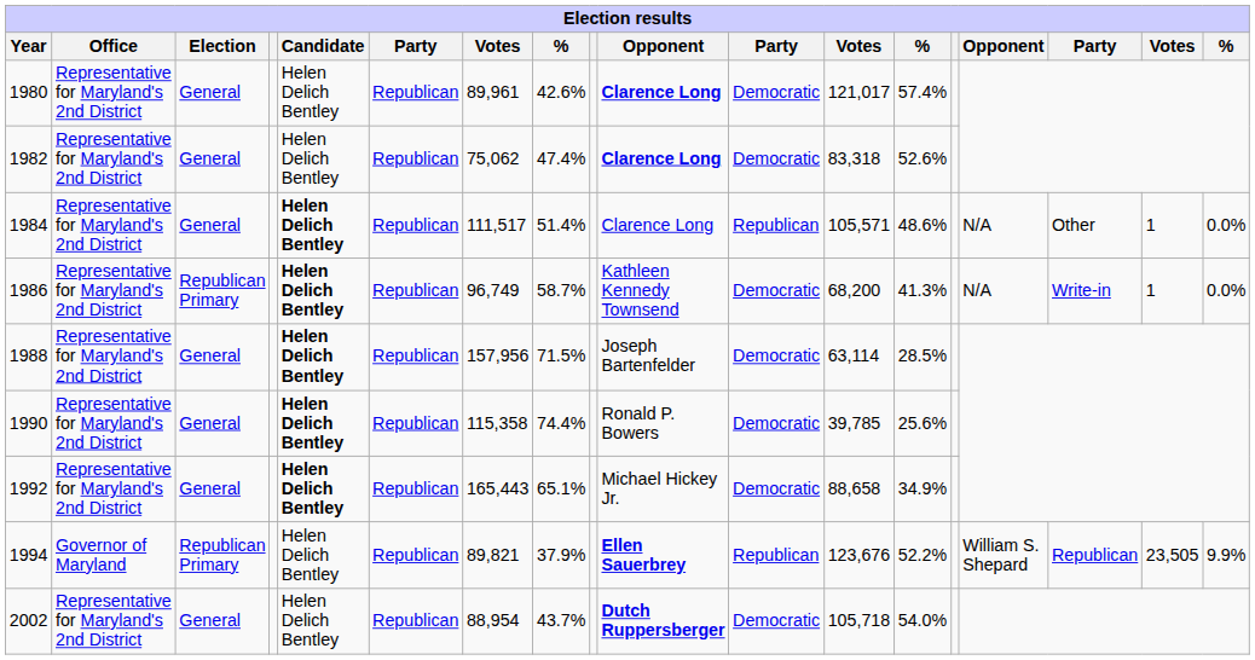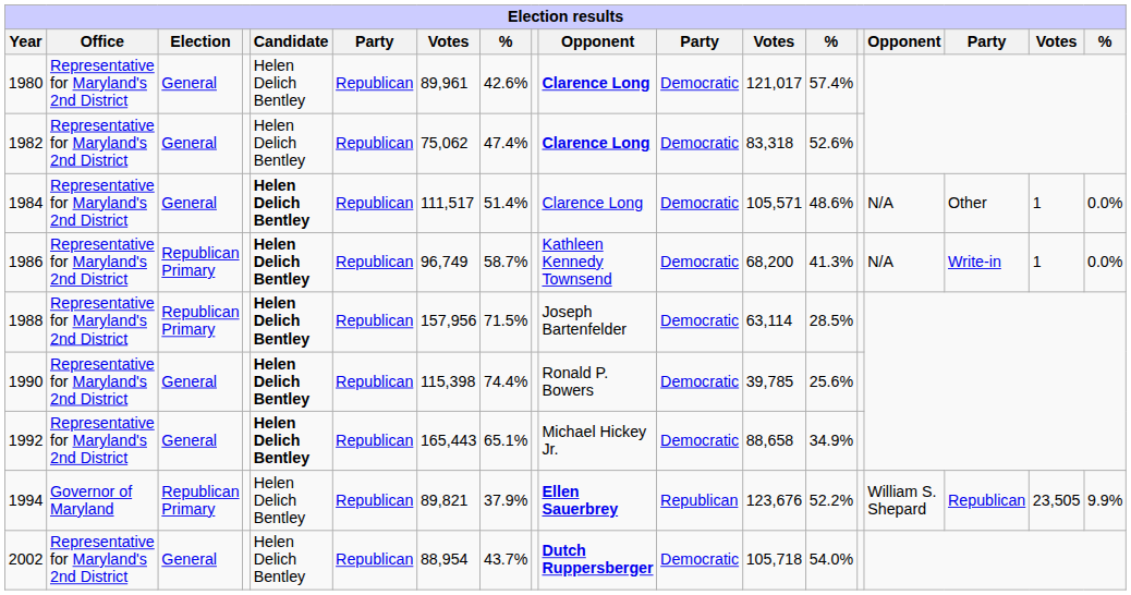 <table class="wikitable collapsible">
 <tr style="background:#ccc;">
 <th colspan="24" style="background:#ccf;">Election results</th>
 </tr>
 <tr>
 <th><strong>Year</strong></th>
 <th><strong>Office</strong></th>
 <th><strong>Election</strong></th>
 <th></th>
 <th><strong>Candidate</strong></th>
 <th><strong>Party</strong></th>
 <th><strong>Votes</strong></th>
 <th><strong>%</strong></th>
 <th></th>
 <th><strong>Opponent</strong></th>
 <th><strong>Party</strong></th>
 <th><strong>Votes</strong></th>
 <th><strong>%</strong></th>
 <th></th>
 <th><strong>Opponent</strong></th>
 <th><strong>Party</strong></th>
 <th><strong>Votes</strong></th>
 <th><strong>%</strong></th>
 </tr>
 <tr>
 <td>1980</td>
 <td><a href='#'>Representative</a> for <a href='#'>Maryland's 2nd District</a></td>
 <td><a href='#'>General</a></td>
 <td></td>
 <td>Helen Delich Bentley</td>
 <td><a href='#'>Republican</a></td>
 <td>89,961</td>
 <td>42.6%</td>
 <td></td>
 <td><strong><a href='#'>Clarence Long</a></strong></td>
 <td><a href='#'>Democratic</a></td>
 <td>121,017</td>
 <td>57.4%</td>
 <td></td>
 </tr>
 <tr>
 <td>1982</td>
 <td><a href='#'>Representative</a> for <a href='#'>Maryland's 2nd District</a></td>
 <td><a href='#'>General</a></td>
 <td></td>
 <td>Helen Delich Bentley</td>
 <td><a href='#'>Republican</a></td>
 <td>75,062</td>
 <td>47.4%</td>
 <td></td>
 <td><strong><a href='#'>Clarence Long</a></strong></td>
 <td><a href='#'>Democratic</a></td>
 <td>83,318</td>
 <td>52.6%</td>
 <td></td>
 </tr>
 <tr>
 <td>1984</td>
 <td><a href='#'>Representative</a> for <a href='#'>Maryland's 2nd District</a></td>
 <td><a href='#'>General</a></td>
 <td></td>
 <td><strong>Helen Delich Bentley</strong></td>
 <td><a href='#'>Republican</a></td>
 <td>111,517</td>
 <td>51.4%</td>
 <td></td>
 <td><a href='#'>Clarence Long</a></td>
-<td><a href='#'>Republican</a></td>
+<td><a href='#'>Democratic</a></td>
 <td>105,571</td>
 <td>48.6%</td>
 <td></td>
 <td>N/A</td>
 <td>Other</td>
 <td>1</td>
 <td>0.0%</td>
 </tr>
 <tr>
 <td>1986</td>
 <td><a href='#'>Representative</a> for <a href='#'>Maryland's 2nd District</a></td>
 <td><a href='#'>Republican</a> <a href='#'>Primary</a></td>
 <td></td>
 <td><strong>Helen Delich Bentley</strong></td>
 <td><a href='#'>Republican</a></td>
 <td>96,749</td>
 <td>58.7%</td>
 <td></td>
 <td><a href='#'>Kathleen Kennedy Townsend</a></td>
 <td><a href='#'>Democratic</a></td>
 <td>68,200</td>
 <td>41.3%</td>
 <td></td>
 <td>N/A</td>
 <td><a href='#'>Write-in</a></td>
 <td>1</td>
 <td>0.0%</td>
 </tr>
 <tr>
 <td>1988</td>
 <td><a href='#'>Representative</a> for <a href='#'>Maryland's 2nd District</a></td>
-<td><a href='#'>General</a></td>
+<td><a href='#'>Republican</a> <a href='#'>Primary</a></td>
 <td></td>
 <td><strong>Helen Delich Bentley</strong></td>
 <td><a href='#'>Republican</a></td>
 <td>157,956</td>
 <td>71.5%</td>
 <td></td>
 <td>Joseph Bartenfelder</td>
 <td><a href='#'>Democratic</a></td>
 <td>63,114</td>
 <td>28.5%</td>
 <td></td>
 </tr>
 <tr>
 <td>1990</td>
 <td><a href='#'>Representative</a> for <a href='#'>Maryland's 2nd District</a></td>
 <td><a href='#'>General</a></td>
 <td></td>
 <td><strong>Helen Delich Bentley</strong></td>
 <td><a href='#'>Republican</a></td>
-<td>115,358</td>
+<td>115,398</td>
 <td>74.4%</td>
 <td></td>
 <td>Ronald P. Bowers</td>
 <td><a href='#'>Democratic</a></td>
 <td>39,785</td>
 <td>25.6%</td>
 <td></td>
 </tr>
 <tr>
 <td>1992</td>
 <td><a href='#'>Representative</a> for <a href='#'>Maryland's 2nd District</a></td>
 <td><a href='#'>General</a></td>
 <td></td>
 <td><strong>Helen Delich Bentley</strong></td>
 <td><a href='#'>Republican</a></td>
 <td>165,443</td>
 <td>65.1%</td>
 <td></td>
 <td>Michael Hickey Jr.</td>
 <td><a href='#'>Democratic</a></td>
 <td>88,658</td>
 <td>34.9%</td>
 <td></td>
 </tr>
 <tr>
 <td>1994</td>
 <td><a href='#'>Governor of Maryland</a></td>
 <td><a href='#'>Republican</a> <a href='#'>Primary</a></td>
 <td></td>
 <td>Helen Delich Bentley</td>
 <td><a href='#'>Republican</a></td>
 <td>89,821</td>
 <td>37.9%</td>
 <td></td>
 <td><strong><a href='#'>Ellen Sauerbrey</a></strong></td>
 <td><a href='#'>Republican</a></td>
 <td>123,676</td>
 <td>52.2%</td>
 <td></td>
 <td>William S. Shepard</td>
 <td><a href='#'>Republican</a></td>
 <td>23,505</td>
 <td>9.9%</td>
 </tr>
 <tr>
 <td>2002</td>
 <td><a href='#'>Representative</a> for <a href='#'>Maryland's 2nd District</a></td>
 <td><a href='#'>General</a></td>
 <td></td>
 <td>Helen Delich Bentley</td>
 <td><a href='#'>Republican</a></td>
 <td>88,954</td>
 <td>43.7%</td>
 <td></td>
 <td><strong><a href='#'>Dutch Ruppersberger</a></strong></td>
 <td><a href='#'>Democratic</a></td>
 <td>105,718</td>
 <td>54.0%</td>
 <td></td>
 </tr>
 </table>
